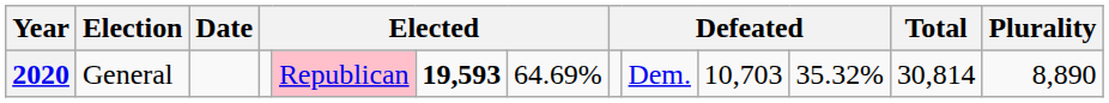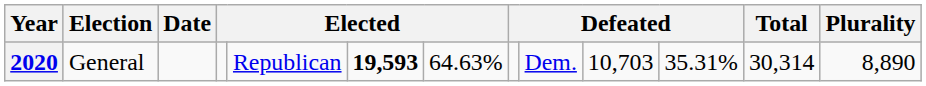 <table class="wikitable">
 <tr>
 <th>Year</th>
 <th>Election</th>
 <th>Date</th>
 <th colspan="4">Elected</th>
 <th colspan="4">Defeated</th>
 <th>Total</th>
 <th>Plurality</th>
 </tr>
 <tr>
 <th valign="top"><a href='#'>2020</a></th>
 <td valign="top">General</td>
 <td valign="top"></td>
 <td valign="top"></td>
-<td valign="top"  style="background: pink;"><a href='#'>Republican</a></td>
+<td valign="top" ><a href='#'>Republican</a></td>
 <td align="right" valign="top"><strong>19,593</strong></td>
-<td align="right" valign="top">64.69%</td>
+<td align="right" valign="top">64.63%</td>
 <td valign="top"></td>
 <td valign="top" ><a href='#'>Dem.</a></td>
 <td align="right" valign="top">10,703</td>
-<td align="right" valign="top">35.32%</td>
-<td align="right" valign="top">30,814</td>
+<td align="right" valign="top">35.31%</td>
+<td align="right" valign="top">30,314</td>
 <td align="right" valign="top">8,890</td>
 </tr>
 </table>
